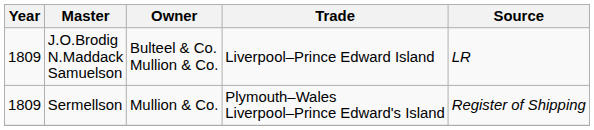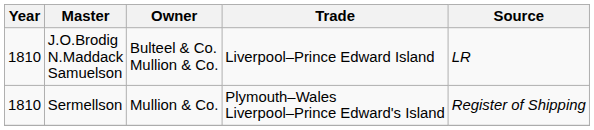 <table class=" wikitable">
 <tr>
 <th>Year</th>
 <th>Master</th>
 <th>Owner</th>
 <th>Trade</th>
 <th>Source</th>
 </tr>
 <tr>
-<td>1809</td>
+<td>1810</td>
 <td>J.O.Brodig<br>N.Maddack<br>Samuelson</td>
 <td>Bulteel & Co.<br>Mullion & Co.</td>
 <td>Liverpool–Prince Edward Island</td>
 <td><em>LR</em></td>
 </tr>
 <tr>
-<td>1809</td>
+<td>1810</td>
 <td>Sermellson</td>
 <td>Mullion & Co.</td>
 <td>Plymouth–Wales<br>Liverpool–Prince Edward's Island</td>
 <td><em>Register of Shipping</em></td>
 </tr>
 <tr>
 </tr>
 </table>
